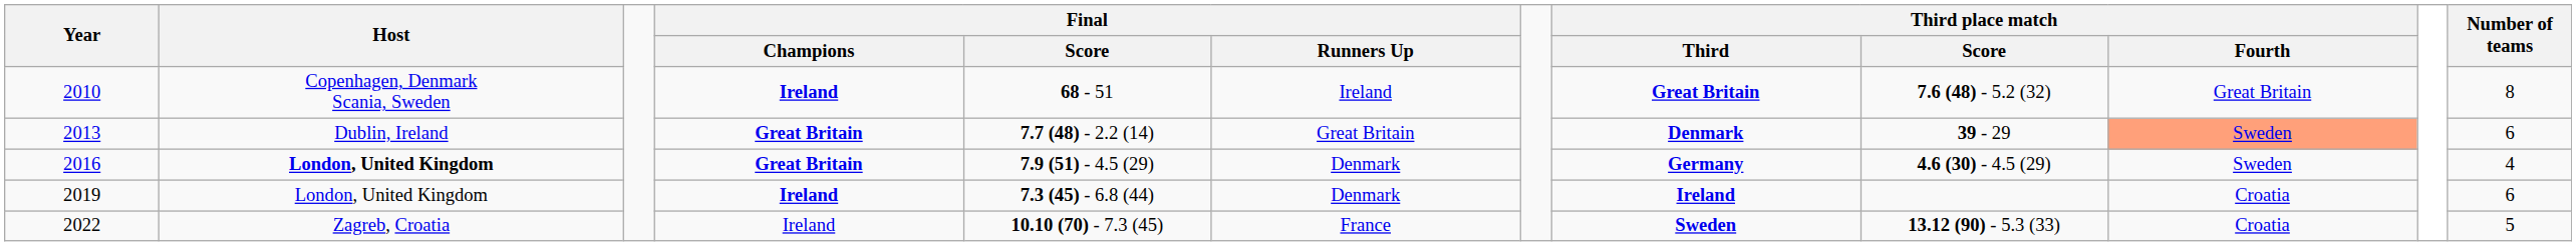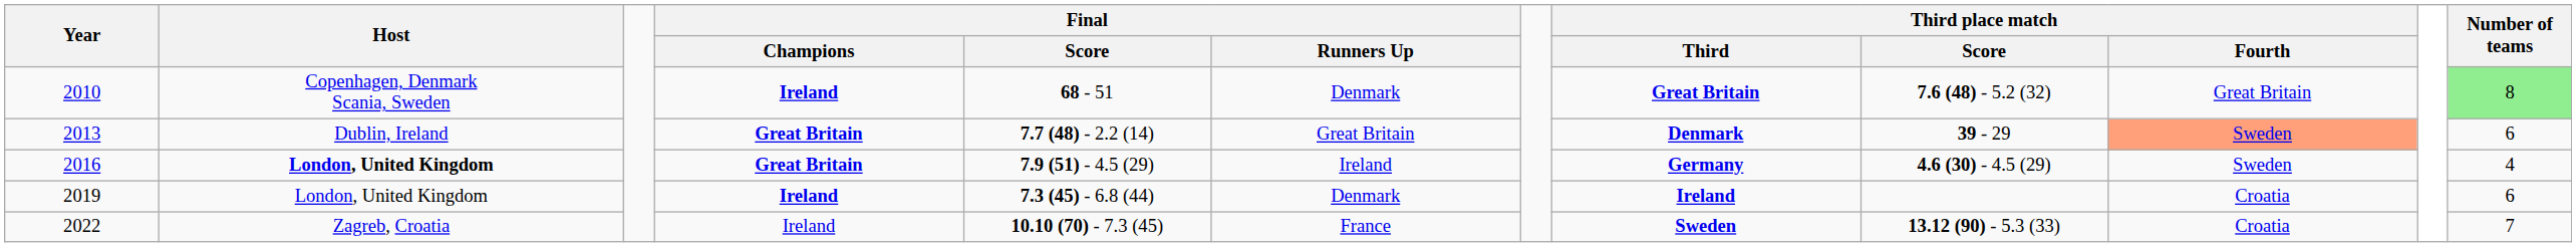 <table class="wikitable" style="font-size:90%; width: 100%; text-align: center;">
 <tr>
 <th rowspan=2 width=5%>Year</th>
 <th rowspan=2 width=15%>Host</th>
 <td width=1% rowspan=9></td>
 <th colspan=3>Final</th>
 <td width=1% rowspan=9></td>
 <th colspan=3>Third place match</th>
 <th width=1% rowspan=20 style="background: #ffffff"></th>
 <th rowspan=2 width=4%>Number of teams</th>
 </tr>
 <tr>
 <th width=10%>Champions</th>
 <th width=8%>Score</th>
 <th width=10%>Runners Up</th>
 <th width=10%>Third</th>
 <th width=8%>Score</th>
 <th width=10%>Fourth</th>
 </tr>
 <tr>
 <td><a href='#'>2010</a></td>
 <td> <a href='#'>Copenhagen, Denmark</a><br> <a href='#'>Scania, Sweden</a></td>
 <td><strong> <a href='#'>Ireland</a></strong></td>
 <td><strong>68</strong> - 51</td>
-<td> <a href='#'>Ireland</a></td>
+<td> <a href='#'>Denmark</a></td>
 <td><strong> <a href='#'>Great Britain</a></strong></td>
 <td><strong>7.6 (48)</strong> - 5.2 (32)</td>
 <td> <a href='#'>Great Britain</a></td>
-<td>8</td>
+<td style="background: lightgreen;">8</td>
 </tr>
 <tr>
 <td><a href='#'>2013</a></td>
 <td> <a href='#'>Dublin, Ireland</a></td>
 <td><strong> <a href='#'>Great Britain</a></strong></td>
 <td><strong>7.7 (48)</strong> - 2.2 (14)</td>
 <td> <a href='#'>Great Britain</a></td>
 <td><strong> <a href='#'>Denmark</a></strong></td>
 <td><strong>39</strong> - 29</td>
 <td style="background: lightsalmon;"> <a href='#'>Sweden</a></td>
 <td>6</td>
 </tr>
 <tr>
 <td><a href='#'>2016</a></td>
 <td><strong> <a href='#'>London</a>, United Kingdom</strong></td>
 <td><strong> <a href='#'>Great Britain</a></strong></td>
 <td><strong>7.9 (51)</strong> - 4.5 (29)</td>
-<td> <a href='#'>Denmark</a></td>
+<td> <a href='#'>Ireland</a></td>
 <td><strong> <a href='#'>Germany</a></strong></td>
 <td><strong>4.6 (30)</strong> - 4.5 (29)</td>
 <td> <a href='#'>Sweden</a></td>
 <td>4</td>
 </tr>
 <tr>
 <td>2019</td>
 <td> <a href='#'>London</a>, United Kingdom</td>
 <td><strong> <a href='#'>Ireland</a></strong></td>
 <td><strong>7.3 (45)</strong> - 6.8 (44)</td>
 <td> <a href='#'>Denmark</a></td>
 <td><strong> <a href='#'>Ireland</a></strong></td>
 <td></td>
 <td> <a href='#'>Croatia</a></td>
 <td>6</td>
 </tr>
 <tr>
 <td>2022</td>
 <td> <a href='#'>Zagreb</a>, <a href='#'>Croatia</a></td>
 <td> <a href='#'>Ireland</a></td>
 <td><strong>10.10 (70)</strong> - 7.3 (45)</td>
 <td> <a href='#'>France</a></td>
 <td><strong> <a href='#'>Sweden</a></strong></td>
 <td><strong>13.12 (90)</strong> - 5.3 (33)</td>
 <td> <a href='#'>Croatia</a></td>
-<td>5</td>
+<td>7</td>
 </tr>
 </table>
